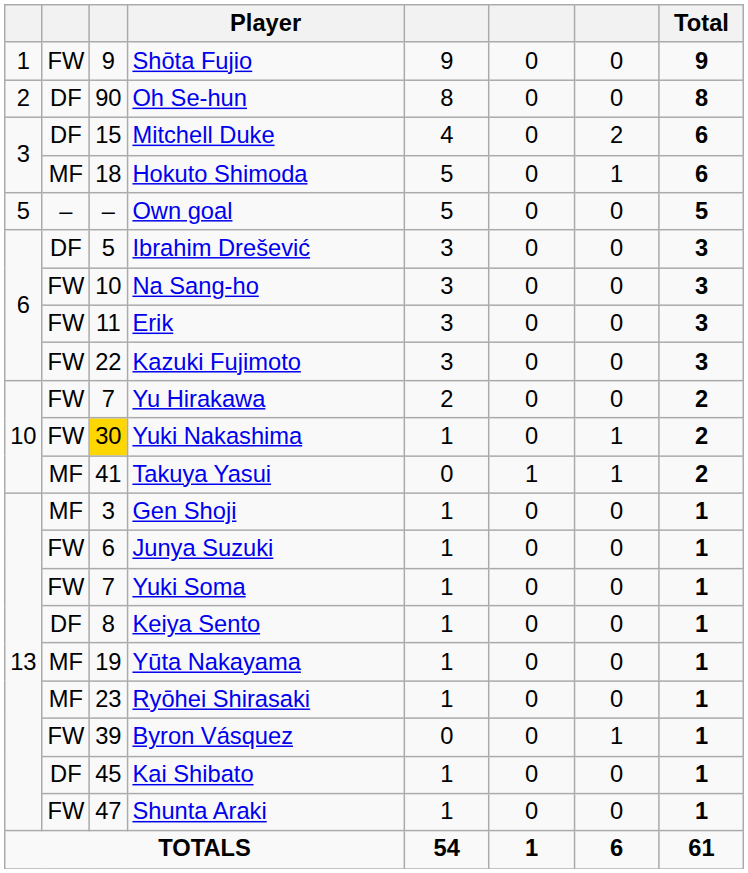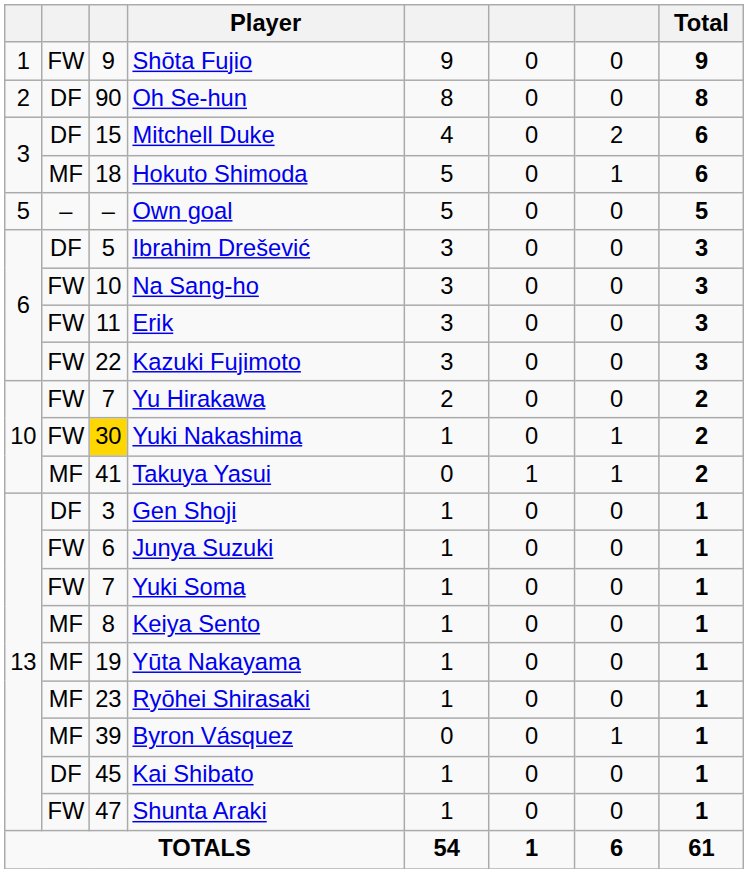 <table class="wikitable sortable" style="text-align:center">
 <tr>
 <th width=10></th>
 <th width=10></th>
 <th width=10></th>
 <th width=180>Player</th>
 <th width=50></th>
 <th width=50></th>
 <th width=50></th>
 <th width=50>Total</th>
 </tr>
 <tr>
 <td rowspan="1">1</td>
 <td>FW</td>
 <td>9</td>
 <td align="left"> <a href='#'>Shōta Fujio</a></td>
 <td>9</td>
 <td>0</td>
 <td>0</td>
 <td><strong>9</strong></td>
 </tr>
 <tr>
 <td rowspan="1">2</td>
 <td>DF</td>
 <td>90</td>
 <td align="left"> <a href='#'>Oh Se-hun</a></td>
 <td>8</td>
 <td>0</td>
 <td>0</td>
 <td><strong>8</strong></td>
 </tr>
 <tr>
 <td rowspan="2">3</td>
 <td>DF</td>
 <td>15</td>
 <td align="left"> <a href='#'>Mitchell Duke</a></td>
 <td>4</td>
 <td>0</td>
 <td>2</td>
 <td><strong>6</strong></td>
 </tr>
 <tr>
 <td>MF</td>
 <td>18</td>
 <td align="left"> <a href='#'>Hokuto Shimoda</a></td>
 <td>5</td>
 <td>0</td>
 <td>1</td>
 <td><strong>6</strong></td>
 </tr>
 <tr>
 <td rowspan="1">5</td>
 <td>–</td>
 <td>–</td>
 <td align="left"><a href='#'>Own goal</a></td>
 <td>5</td>
 <td>0</td>
 <td>0</td>
 <td><strong>5</strong></td>
 </tr>
 <tr>
 <td rowspan="4">6</td>
 <td>DF</td>
 <td>5</td>
 <td align="left"> <a href='#'>Ibrahim Drešević</a></td>
 <td>3</td>
 <td>0</td>
 <td>0</td>
 <td><strong>3</strong></td>
 </tr>
 <tr>
 <td>FW</td>
 <td>10</td>
 <td align="left"> <a href='#'>Na Sang-ho</a></td>
 <td>3</td>
 <td>0</td>
 <td>0</td>
 <td><strong>3</strong></td>
 </tr>
 <tr>
 <td>FW</td>
 <td>11</td>
 <td align="left"> <a href='#'>Erik</a></td>
 <td>3</td>
 <td>0</td>
 <td>0</td>
 <td><strong>3</strong></td>
 </tr>
 <tr>
 <td>FW</td>
 <td>22</td>
 <td align="left"> <a href='#'>Kazuki Fujimoto</a></td>
 <td>3</td>
 <td>0</td>
 <td>0</td>
 <td><strong>3</strong></td>
 </tr>
 <tr>
 <td rowspan="3">10</td>
 <td>FW</td>
 <td>7</td>
 <td align="left"> <a href='#'>Yu Hirakawa</a></td>
 <td>2</td>
 <td>0</td>
 <td>0</td>
 <td><strong>2</strong></td>
 </tr>
 <tr>
 <td>FW</td>
 <td style="background: gold;">30</td>
 <td align="left"> <a href='#'>Yuki Nakashima</a></td>
 <td>1</td>
 <td>0</td>
 <td>1</td>
 <td><strong>2</strong></td>
 </tr>
 <tr>
 <td>MF</td>
 <td>41</td>
 <td align="left"> <a href='#'>Takuya Yasui</a></td>
 <td>0</td>
 <td>1</td>
 <td>1</td>
 <td><strong>2</strong></td>
 </tr>
 <tr>
 <td rowspan="9">13</td>
-<td>MF</td>
+<td>DF</td>
 <td>3</td>
 <td align="left"> <a href='#'>Gen Shoji</a></td>
 <td>1</td>
 <td>0</td>
 <td>0</td>
 <td><strong>1</strong></td>
 </tr>
 <tr>
 <td>FW</td>
 <td>6</td>
 <td align="left"> <a href='#'>Junya Suzuki</a></td>
 <td>1</td>
 <td>0</td>
 <td>0</td>
 <td><strong>1</strong></td>
 </tr>
 <tr>
 <td>FW</td>
 <td>7</td>
 <td align="left"> <a href='#'>Yuki Soma</a></td>
 <td>1</td>
 <td>0</td>
 <td>0</td>
 <td><strong>1</strong></td>
 </tr>
 <tr>
-<td>DF</td>
+<td>MF</td>
 <td>8</td>
 <td align="left"> <a href='#'>Keiya Sento</a></td>
 <td>1</td>
 <td>0</td>
 <td>0</td>
 <td><strong>1</strong></td>
 </tr>
 <tr>
 <td>MF</td>
 <td>19</td>
 <td align="left"> <a href='#'>Yūta Nakayama</a></td>
 <td>1</td>
 <td>0</td>
 <td>0</td>
 <td><strong>1</strong></td>
 </tr>
 <tr>
 <td>MF</td>
 <td>23</td>
 <td align="left"> <a href='#'>Ryōhei Shirasaki</a></td>
 <td>1</td>
 <td>0</td>
 <td>0</td>
 <td><strong>1</strong></td>
 </tr>
 <tr>
-<td>FW</td>
+<td>MF</td>
 <td>39</td>
 <td align="left"> <a href='#'>Byron Vásquez</a></td>
 <td>0</td>
 <td>0</td>
 <td>1</td>
 <td><strong>1</strong></td>
 </tr>
 <tr>
 <td>DF</td>
 <td>45</td>
 <td align="left"> <a href='#'>Kai Shibato</a></td>
 <td>1</td>
 <td>0</td>
 <td>0</td>
 <td><strong>1</strong></td>
 </tr>
 <tr>
 <td>FW</td>
 <td>47</td>
 <td align="left"> <a href='#'>Shunta Araki</a></td>
 <td>1</td>
 <td>0</td>
 <td>0</td>
 <td><strong>1</strong></td>
 </tr>
 <tr>
 <td colspan="4"><strong>TOTALS</strong></td>
 <td><strong>54</strong></td>
 <td><strong>1</strong></td>
 <td><strong>6</strong></td>
 <td><strong>61</strong></td>
 </tr>
 </table>
